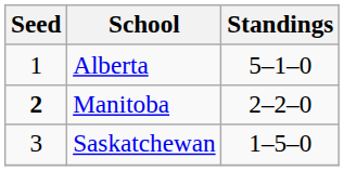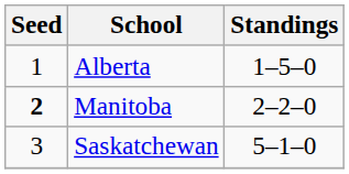 <table class="wikitable">
 <tr>
 <th>Seed</th>
 <th>School</th>
 <th>Standings</th>
 </tr>
 <tr>
 <td align=center>1</td>
 <td><a href='#'>Alberta</a></td>
-<td align=center>5–1–0</td>
+<td align=center>1–5–0</td>
 </tr>
 <tr>
 <td align=center><strong>2</strong></td>
 <td><a href='#'>Manitoba</a></td>
 <td align=center>2–2–0</td>
 </tr>
 <tr>
 <td align=center>3</td>
 <td><a href='#'>Saskatchewan</a></td>
-<td align=center>1–5–0</td>
+<td align=center>5–1–0</td>
 </tr>
 <tr>
 </tr>
 </table>
